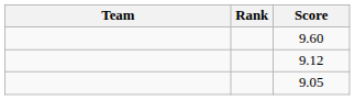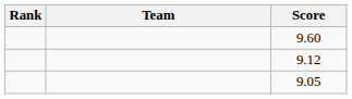 <table class=wikitable style="text-align:center">
 <tr>
+<th width=40>Rank</th>
 <th width=250>Team</th>
-<th width=40>Rank</th>
 <th width=80>Score</th>
 </tr>
 <tr>
+<td></td>
 <td align=left></td>
-<td></td>
 <td>9.60</td>
 </tr>
 <tr>
+<td></td>
 <td align=left></td>
-<td></td>
 <td>9.12</td>
 </tr>
 <tr>
+<td></td>
 <td align=left></td>
-<td></td>
 <td>9.05</td>
 </tr>
 </table>
